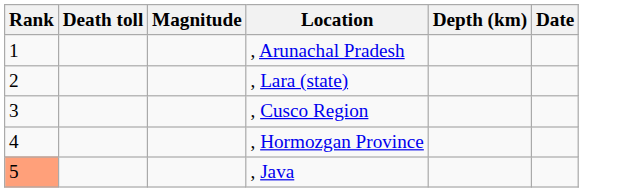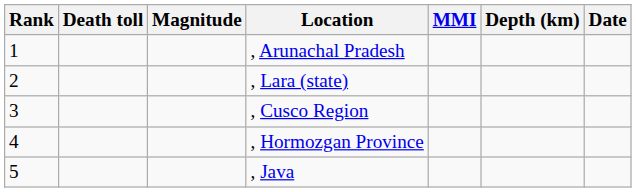 <table class="sortable wikitable" style="font-size:100%;">
 <tr>
 <th>Rank</th>
 <th>Death toll</th>
 <th>Magnitude</th>
 <th>Location</th>
+<th><a href='#'>MMI</a></th>
 <th>Depth (km)</th>
 <th>Date</th>
 </tr>
 <tr>
 <td>1</td>
 <td></td>
 <td></td>
 <td>, <a href='#'>Arunachal Pradesh</a></td>
 <td></td>
 <td></td>
+<td></td>
 </tr>
 <tr>
 <td>2</td>
 <td></td>
 <td></td>
 <td>, <a href='#'>Lara (state)</a></td>
+<td></td>
 <td></td>
 <td></td>
 </tr>
 <tr>
 <td>3</td>
 <td></td>
 <td></td>
 <td>, <a href='#'>Cusco Region</a></td>
 <td></td>
 <td></td>
+<td></td>
 </tr>
 <tr>
 <td>4</td>
 <td></td>
 <td></td>
 <td>, <a href='#'>Hormozgan Province</a></td>
 <td></td>
 <td></td>
+<td></td>
 </tr>
 <tr>
-<td style="background: lightsalmon;">5</td>
+<td>5</td>
 <td></td>
 <td></td>
 <td>, <a href='#'>Java</a></td>
 <td></td>
 <td></td>
+<td></td>
 </tr>
 </table>
